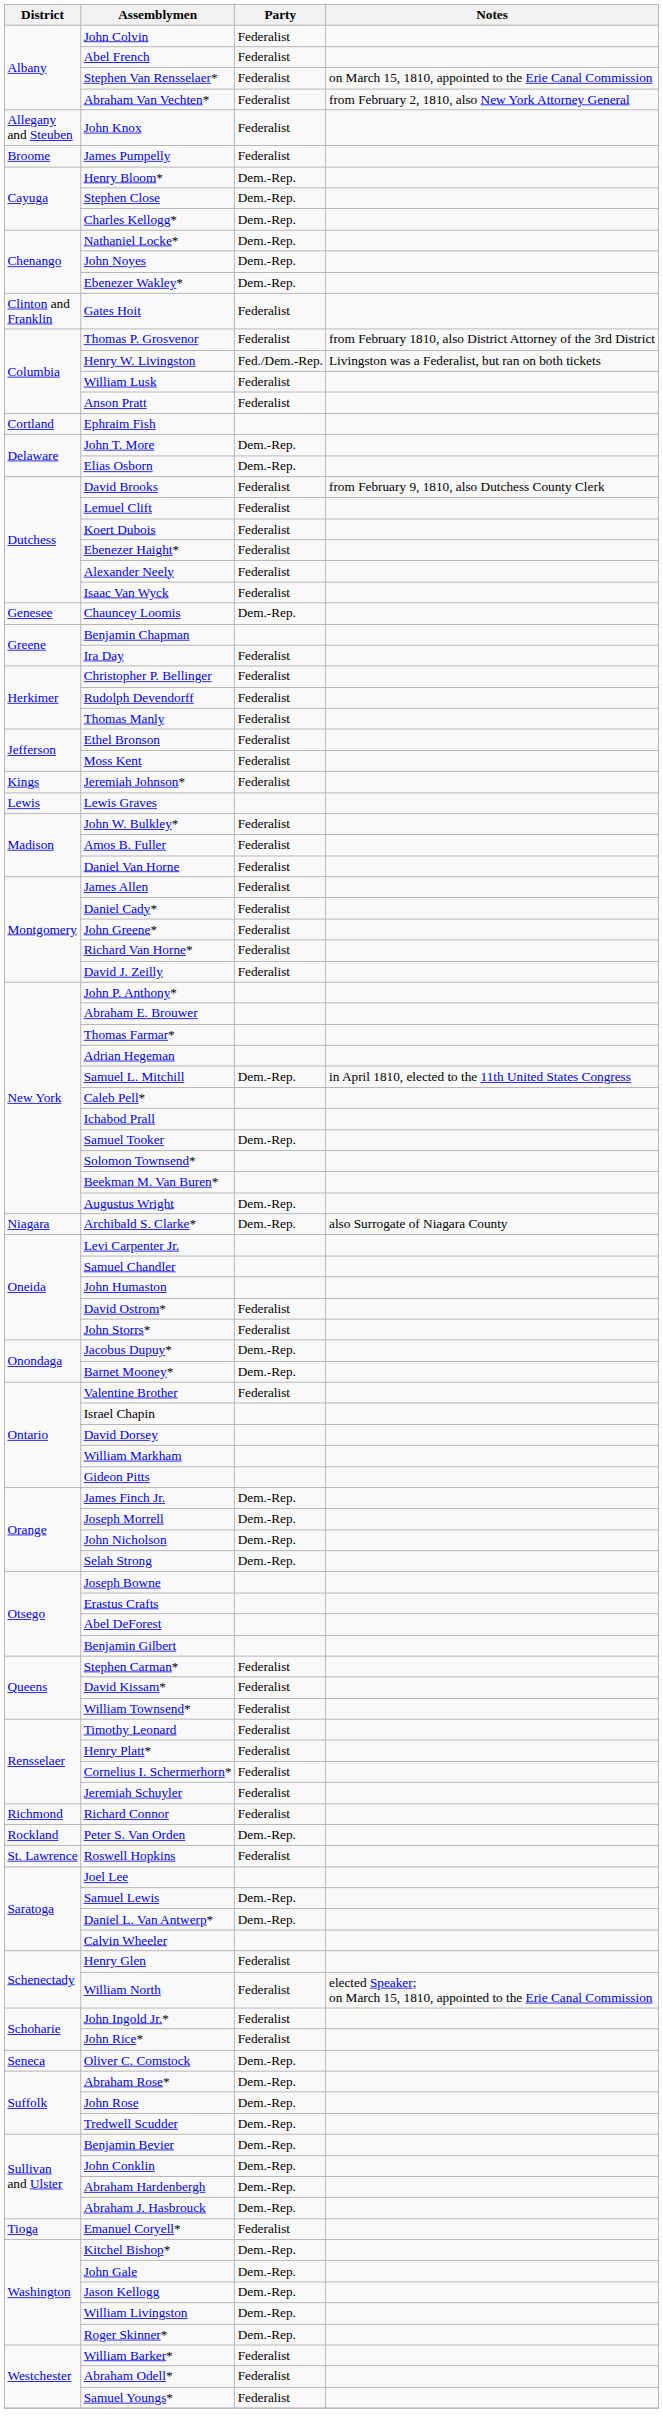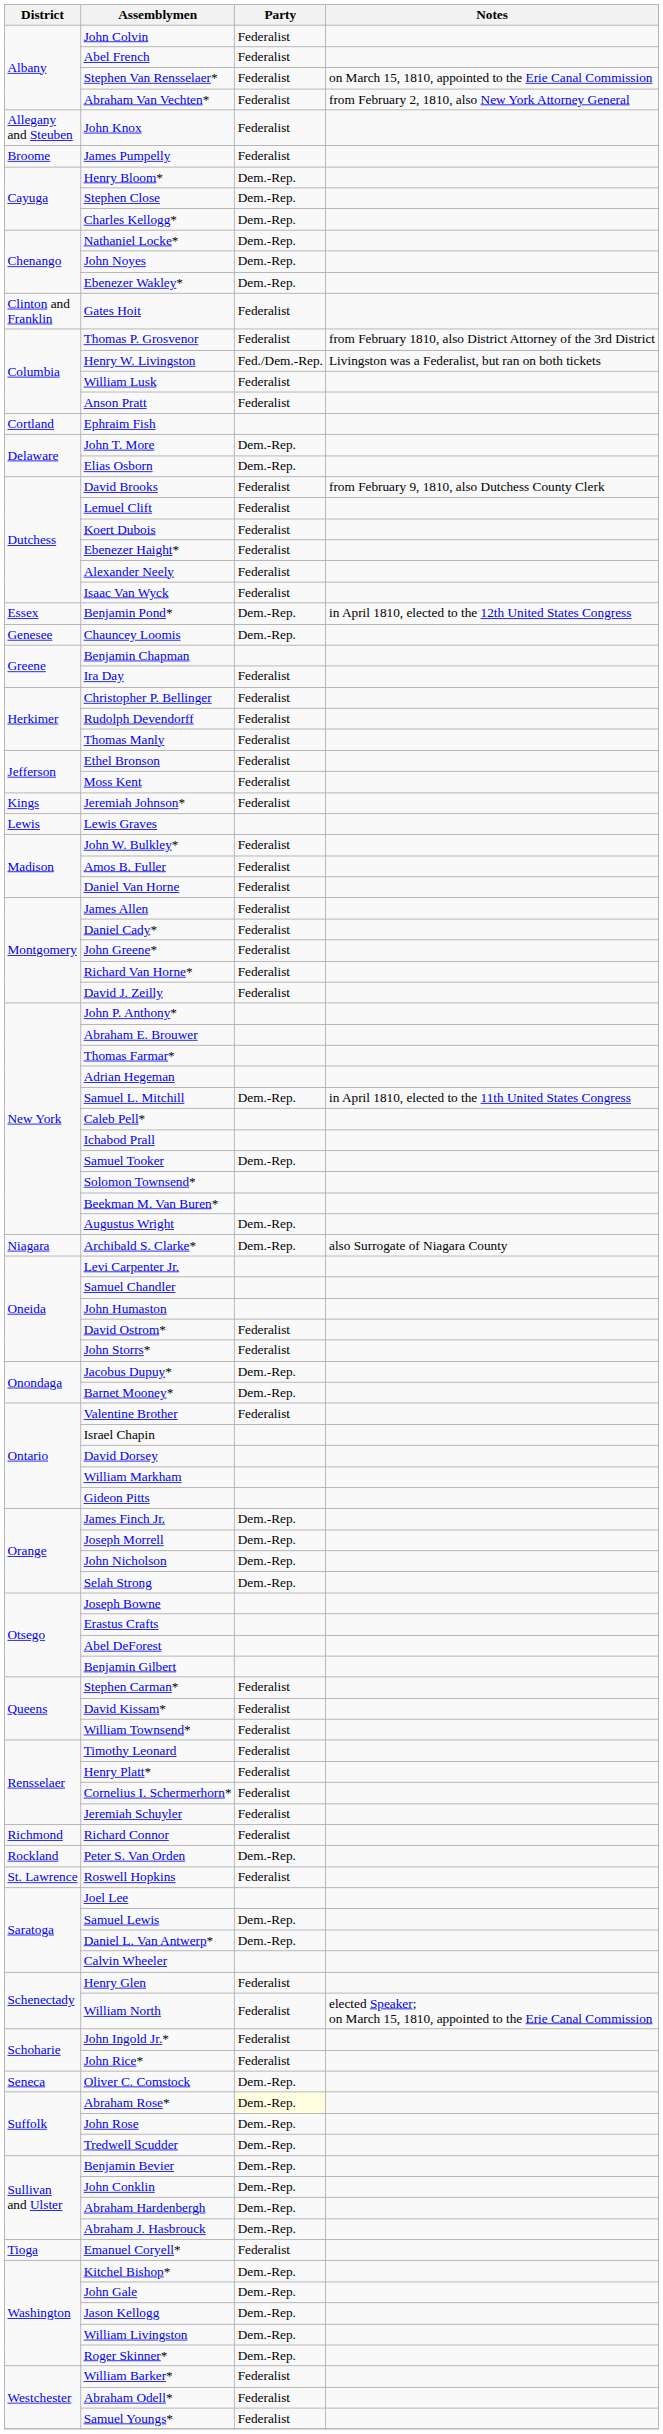 <table class=wikitable>
 <tr>
 <th>District</th>
 <th>Assemblymen</th>
 <th>Party</th>
 <th>Notes</th>
 </tr>
 <tr>
 <td rowspan="4"><a href='#'>Albany</a></td>
 <td><a href='#'>John Colvin</a></td>
 <td>Federalist</td>
 <td></td>
 </tr>
 <tr>
 <td><a href='#'>Abel French</a></td>
 <td>Federalist</td>
 <td></td>
 </tr>
 <tr>
 <td><a href='#'>Stephen Van Rensselaer</a>*</td>
 <td>Federalist</td>
 <td>on March 15, 1810, appointed to the <a href='#'>Erie Canal Commission</a></td>
 </tr>
 <tr>
 <td><a href='#'>Abraham Van Vechten</a>*</td>
 <td>Federalist</td>
 <td>from February 2, 1810, also <a href='#'>New York Attorney General</a></td>
 </tr>
 <tr>
 <td><a href='#'>Allegany</a> <br>and <a href='#'>Steuben</a></td>
 <td><a href='#'>John Knox</a></td>
 <td>Federalist</td>
 <td></td>
 </tr>
 <tr>
 <td><a href='#'>Broome</a></td>
 <td><a href='#'>James Pumpelly</a></td>
 <td>Federalist</td>
 <td></td>
 </tr>
 <tr>
 <td rowspan="3"><a href='#'>Cayuga</a></td>
 <td><a href='#'>Henry Bloom</a>*</td>
 <td>Dem.-Rep.</td>
 <td></td>
 </tr>
 <tr>
 <td><a href='#'>Stephen Close</a></td>
 <td>Dem.-Rep.</td>
 <td></td>
 </tr>
 <tr>
 <td><a href='#'>Charles Kellogg</a>*</td>
 <td>Dem.-Rep.</td>
 <td></td>
 </tr>
 <tr>
 <td rowspan="3"><a href='#'>Chenango</a></td>
 <td><a href='#'>Nathaniel Locke</a>*</td>
 <td>Dem.-Rep.</td>
 <td></td>
 </tr>
 <tr>
 <td><a href='#'>John Noyes</a></td>
 <td>Dem.-Rep.</td>
 <td></td>
 </tr>
 <tr>
 <td><a href='#'>Ebenezer Wakley</a>*</td>
 <td>Dem.-Rep.</td>
 <td></td>
 </tr>
 <tr>
 <td><a href='#'>Clinton</a> and <br><a href='#'>Franklin</a></td>
 <td><a href='#'>Gates Hoit</a></td>
 <td>Federalist</td>
 <td></td>
 </tr>
 <tr>
 <td rowspan="4"><a href='#'>Columbia</a></td>
 <td><a href='#'>Thomas P. Grosvenor</a></td>
 <td>Federalist</td>
 <td>from February 1810, also District Attorney of the 3rd District</td>
 </tr>
 <tr>
 <td><a href='#'>Henry W. Livingston</a></td>
 <td>Fed./Dem.-Rep.</td>
 <td>Livingston was a Federalist, but ran on both tickets</td>
 </tr>
 <tr>
 <td><a href='#'>William Lusk</a></td>
 <td>Federalist</td>
 <td></td>
 </tr>
 <tr>
 <td><a href='#'>Anson Pratt</a></td>
 <td>Federalist</td>
 <td></td>
 </tr>
 <tr>
 <td><a href='#'>Cortland</a></td>
 <td><a href='#'>Ephraim Fish</a></td>
 <td></td>
 <td></td>
 </tr>
 <tr>
 <td rowspan="2"><a href='#'>Delaware</a></td>
 <td><a href='#'>John T. More</a></td>
 <td>Dem.-Rep.</td>
 <td></td>
 </tr>
 <tr>
 <td><a href='#'>Elias Osborn</a></td>
 <td>Dem.-Rep.</td>
 <td></td>
 </tr>
 <tr>
 <td rowspan="6"><a href='#'>Dutchess</a></td>
 <td><a href='#'>David Brooks</a></td>
 <td>Federalist</td>
 <td>from February 9, 1810, also Dutchess County Clerk</td>
 </tr>
 <tr>
 <td><a href='#'>Lemuel Clift</a></td>
 <td>Federalist</td>
 <td></td>
 </tr>
 <tr>
 <td><a href='#'>Koert Dubois</a></td>
 <td>Federalist</td>
 <td></td>
 </tr>
 <tr>
 <td><a href='#'>Ebenezer Haight</a>*</td>
 <td>Federalist</td>
 <td></td>
 </tr>
 <tr>
 <td><a href='#'>Alexander Neely</a></td>
 <td>Federalist</td>
 <td></td>
 </tr>
 <tr>
 <td><a href='#'>Isaac Van Wyck</a></td>
 <td>Federalist</td>
 <td></td>
+</tr>
+<tr>
+<td><a href='#'>Essex</a></td>
+<td><a href='#'>Benjamin Pond</a>*</td>
+<td>Dem.-Rep.</td>
+<td>in April 1810, elected to the <a href='#'>12th United States Congress</a></td>
 </tr>
 <tr>
 <td><a href='#'>Genesee</a></td>
 <td><a href='#'>Chauncey Loomis</a></td>
 <td>Dem.-Rep.</td>
 <td></td>
 </tr>
 <tr>
 <td rowspan="2"><a href='#'>Greene</a></td>
 <td><a href='#'>Benjamin Chapman</a></td>
 <td></td>
 <td></td>
 </tr>
 <tr>
 <td><a href='#'>Ira Day</a></td>
 <td>Federalist</td>
 <td></td>
 </tr>
 <tr>
 <td rowspan="3"><a href='#'>Herkimer</a></td>
 <td><a href='#'>Christopher P. Bellinger</a></td>
 <td>Federalist</td>
 <td></td>
 </tr>
 <tr>
 <td><a href='#'>Rudolph Devendorff</a></td>
 <td>Federalist</td>
 <td></td>
 </tr>
 <tr>
 <td><a href='#'>Thomas Manly</a></td>
 <td>Federalist</td>
 <td></td>
 </tr>
 <tr>
 <td rowspan="2"><a href='#'>Jefferson</a></td>
 <td><a href='#'>Ethel Bronson</a></td>
 <td>Federalist</td>
 <td></td>
 </tr>
 <tr>
 <td><a href='#'>Moss Kent</a></td>
 <td>Federalist</td>
 <td></td>
 </tr>
 <tr>
 <td><a href='#'>Kings</a></td>
 <td><a href='#'>Jeremiah Johnson</a>*</td>
 <td>Federalist</td>
 <td></td>
 </tr>
 <tr>
 <td><a href='#'>Lewis</a></td>
 <td><a href='#'>Lewis Graves</a></td>
 <td></td>
 <td></td>
 </tr>
 <tr>
 <td rowspan="3"><a href='#'>Madison</a></td>
 <td><a href='#'>John W. Bulkley</a>*</td>
 <td>Federalist</td>
 <td></td>
 </tr>
 <tr>
 <td><a href='#'>Amos B. Fuller</a></td>
 <td>Federalist</td>
 <td></td>
 </tr>
 <tr>
 <td><a href='#'>Daniel Van Horne</a></td>
 <td>Federalist</td>
 <td></td>
 </tr>
 <tr>
 <td rowspan="5"><a href='#'>Montgomery</a></td>
 <td><a href='#'>James Allen</a></td>
 <td>Federalist</td>
 <td></td>
 </tr>
 <tr>
 <td><a href='#'>Daniel Cady</a>*</td>
 <td>Federalist</td>
 <td></td>
 </tr>
 <tr>
 <td><a href='#'>John Greene</a>*</td>
 <td>Federalist</td>
 <td></td>
 </tr>
 <tr>
 <td><a href='#'>Richard Van Horne</a>*</td>
 <td>Federalist</td>
 <td></td>
 </tr>
 <tr>
 <td><a href='#'>David J. Zeilly</a></td>
 <td>Federalist</td>
 <td></td>
 </tr>
 <tr>
 <td rowspan="11"><a href='#'>New York</a></td>
 <td><a href='#'>John P. Anthony</a>*</td>
 <td></td>
 <td></td>
 </tr>
 <tr>
 <td><a href='#'>Abraham E. Brouwer</a></td>
 <td></td>
 <td></td>
 </tr>
 <tr>
 <td><a href='#'>Thomas Farmar</a>*</td>
 <td></td>
 <td></td>
 </tr>
 <tr>
 <td><a href='#'>Adrian Hegeman</a></td>
 <td></td>
 <td></td>
 </tr>
 <tr>
 <td><a href='#'>Samuel L. Mitchill</a></td>
 <td>Dem.-Rep.</td>
 <td>in April 1810, elected to the <a href='#'>11th United States Congress</a></td>
 </tr>
 <tr>
 <td><a href='#'>Caleb Pell</a>*</td>
 <td></td>
 <td></td>
 </tr>
 <tr>
 <td><a href='#'>Ichabod Prall</a></td>
 <td></td>
 <td></td>
 </tr>
 <tr>
 <td><a href='#'>Samuel Tooker</a></td>
 <td>Dem.-Rep.</td>
 <td></td>
 </tr>
 <tr>
 <td><a href='#'>Solomon Townsend</a>*</td>
 <td></td>
 <td></td>
 </tr>
 <tr>
 <td><a href='#'>Beekman M. Van Buren</a>*</td>
 <td></td>
 <td></td>
 </tr>
 <tr>
 <td><a href='#'>Augustus Wright</a></td>
 <td>Dem.-Rep.</td>
 <td></td>
 </tr>
 <tr>
 <td><a href='#'>Niagara</a></td>
 <td><a href='#'>Archibald S. Clarke</a>*</td>
 <td>Dem.-Rep.</td>
 <td>also Surrogate of Niagara County</td>
 </tr>
 <tr>
 <td rowspan="5"><a href='#'>Oneida</a></td>
 <td><a href='#'>Levi Carpenter Jr.</a></td>
 <td></td>
 <td></td>
 </tr>
 <tr>
 <td><a href='#'>Samuel Chandler</a></td>
 <td></td>
 <td></td>
 </tr>
 <tr>
 <td><a href='#'>John Humaston</a></td>
 <td></td>
 <td></td>
 </tr>
 <tr>
 <td><a href='#'>David Ostrom</a>*</td>
 <td>Federalist</td>
 <td></td>
 </tr>
 <tr>
 <td><a href='#'>John Storrs</a>*</td>
 <td>Federalist</td>
 <td></td>
 </tr>
 <tr>
 <td rowspan="2"><a href='#'>Onondaga</a></td>
 <td><a href='#'>Jacobus Dupuy</a>*</td>
 <td>Dem.-Rep.</td>
 <td></td>
 </tr>
 <tr>
 <td><a href='#'>Barnet Mooney</a>*</td>
 <td>Dem.-Rep.</td>
 <td></td>
 </tr>
 <tr>
 <td rowspan="5"><a href='#'>Ontario</a></td>
 <td><a href='#'>Valentine Brother</a></td>
 <td>Federalist</td>
 <td></td>
 </tr>
 <tr>
 <td>Israel Chapin</td>
 <td></td>
 <td></td>
 </tr>
 <tr>
 <td><a href='#'>David Dorsey</a></td>
 <td></td>
 <td></td>
 </tr>
 <tr>
 <td><a href='#'>William Markham</a></td>
 <td></td>
 <td></td>
 </tr>
 <tr>
 <td><a href='#'>Gideon Pitts</a></td>
 <td></td>
 <td></td>
 </tr>
 <tr>
 <td rowspan="4"><a href='#'>Orange</a></td>
 <td><a href='#'>James Finch Jr.</a></td>
 <td>Dem.-Rep.</td>
 <td></td>
 </tr>
 <tr>
 <td><a href='#'>Joseph Morrell</a></td>
 <td>Dem.-Rep.</td>
 <td></td>
 </tr>
 <tr>
 <td><a href='#'>John Nicholson</a></td>
 <td>Dem.-Rep.</td>
 <td></td>
 </tr>
 <tr>
 <td><a href='#'>Selah Strong</a></td>
 <td>Dem.-Rep.</td>
 <td></td>
 </tr>
 <tr>
 <td rowspan="4"><a href='#'>Otsego</a></td>
 <td><a href='#'>Joseph Bowne</a></td>
 <td></td>
 <td></td>
 </tr>
 <tr>
 <td><a href='#'>Erastus Crafts</a></td>
 <td></td>
 <td></td>
 </tr>
 <tr>
 <td><a href='#'>Abel DeForest</a></td>
 <td></td>
 <td></td>
 </tr>
 <tr>
 <td><a href='#'>Benjamin Gilbert</a></td>
 <td></td>
 <td></td>
 </tr>
 <tr>
 <td rowspan="3"><a href='#'>Queens</a></td>
 <td><a href='#'>Stephen Carman</a>*</td>
 <td>Federalist</td>
 <td></td>
 </tr>
 <tr>
 <td><a href='#'>David Kissam</a>*</td>
 <td>Federalist</td>
 <td></td>
 </tr>
 <tr>
 <td><a href='#'>William Townsend</a>*</td>
 <td>Federalist</td>
 <td></td>
 </tr>
 <tr>
 <td rowspan="4"><a href='#'>Rensselaer</a></td>
 <td><a href='#'>Timothy Leonard</a></td>
 <td>Federalist</td>
 <td></td>
 </tr>
 <tr>
 <td><a href='#'>Henry Platt</a>*</td>
 <td>Federalist</td>
 <td></td>
 </tr>
 <tr>
 <td><a href='#'>Cornelius I. Schermerhorn</a>*</td>
 <td>Federalist</td>
 <td></td>
 </tr>
 <tr>
 <td><a href='#'>Jeremiah Schuyler</a></td>
 <td>Federalist</td>
 <td></td>
 </tr>
 <tr>
 <td><a href='#'>Richmond</a></td>
 <td><a href='#'>Richard Connor</a></td>
 <td>Federalist</td>
 <td></td>
 </tr>
 <tr>
 <td><a href='#'>Rockland</a></td>
 <td><a href='#'>Peter S. Van Orden</a></td>
 <td>Dem.-Rep.</td>
 <td></td>
 </tr>
 <tr>
 <td><a href='#'>St. Lawrence</a></td>
 <td><a href='#'>Roswell Hopkins</a></td>
 <td>Federalist</td>
 <td></td>
 </tr>
 <tr>
 <td rowspan="4"><a href='#'>Saratoga</a></td>
 <td><a href='#'>Joel Lee</a></td>
 <td></td>
 <td></td>
 </tr>
 <tr>
 <td><a href='#'>Samuel Lewis</a></td>
 <td>Dem.-Rep.</td>
 <td></td>
 </tr>
 <tr>
 <td><a href='#'>Daniel L. Van Antwerp</a>*</td>
 <td>Dem.-Rep.</td>
 <td></td>
 </tr>
 <tr>
 <td><a href='#'>Calvin Wheeler</a></td>
 <td></td>
 <td></td>
 </tr>
 <tr>
 <td rowspan="2"><a href='#'>Schenectady</a></td>
 <td><a href='#'>Henry Glen</a></td>
 <td>Federalist</td>
 <td></td>
 </tr>
 <tr>
 <td><a href='#'>William North</a></td>
 <td>Federalist</td>
 <td>elected <a href='#'>Speaker</a>; <br>on March 15, 1810, appointed to the <a href='#'>Erie Canal Commission</a></td>
 </tr>
 <tr>
 <td rowspan="2"><a href='#'>Schoharie</a></td>
 <td><a href='#'>John Ingold Jr.</a>*</td>
 <td>Federalist</td>
 <td></td>
 </tr>
 <tr>
 <td><a href='#'>John Rice</a>*</td>
 <td>Federalist</td>
 <td></td>
 </tr>
 <tr>
 <td><a href='#'>Seneca</a></td>
 <td><a href='#'>Oliver C. Comstock</a></td>
 <td>Dem.-Rep.</td>
 <td></td>
 </tr>
 <tr>
 <td rowspan="3"><a href='#'>Suffolk</a></td>
 <td><a href='#'>Abraham Rose</a>*</td>
-<td>Dem.-Rep.</td>
+<td style="background: lightyellow;">Dem.-Rep.</td>
 <td></td>
 </tr>
 <tr>
 <td><a href='#'>John Rose</a></td>
 <td>Dem.-Rep.</td>
 <td></td>
 </tr>
 <tr>
 <td><a href='#'>Tredwell Scudder</a></td>
 <td>Dem.-Rep.</td>
 <td></td>
 </tr>
 <tr>
 <td rowspan="4"><a href='#'>Sullivan</a> <br>and <a href='#'>Ulster</a></td>
 <td><a href='#'>Benjamin Bevier</a></td>
 <td>Dem.-Rep.</td>
 <td></td>
 </tr>
 <tr>
 <td><a href='#'>John Conklin</a></td>
 <td>Dem.-Rep.</td>
 <td></td>
 </tr>
 <tr>
 <td><a href='#'>Abraham Hardenbergh</a></td>
 <td>Dem.-Rep.</td>
 <td></td>
 </tr>
 <tr>
 <td><a href='#'>Abraham J. Hasbrouck</a></td>
 <td>Dem.-Rep.</td>
 <td></td>
 </tr>
 <tr>
 <td><a href='#'>Tioga</a></td>
 <td><a href='#'>Emanuel Coryell</a>*</td>
 <td>Federalist</td>
 <td></td>
 </tr>
 <tr>
 <td rowspan="5"><a href='#'>Washington</a></td>
 <td><a href='#'>Kitchel Bishop</a>*</td>
 <td>Dem.-Rep.</td>
 <td></td>
 </tr>
 <tr>
 <td><a href='#'>John Gale</a></td>
 <td>Dem.-Rep.</td>
 <td></td>
 </tr>
 <tr>
 <td><a href='#'>Jason Kellogg</a></td>
 <td>Dem.-Rep.</td>
 <td></td>
 </tr>
 <tr>
 <td><a href='#'>William Livingston</a></td>
 <td>Dem.-Rep.</td>
 <td></td>
 </tr>
 <tr>
 <td><a href='#'>Roger Skinner</a>*</td>
 <td>Dem.-Rep.</td>
 <td></td>
 </tr>
 <tr>
 <td rowspan="3"><a href='#'>Westchester</a></td>
 <td><a href='#'>William Barker</a>*</td>
 <td>Federalist</td>
 <td></td>
 </tr>
 <tr>
 <td><a href='#'>Abraham Odell</a>*</td>
 <td>Federalist</td>
 <td></td>
 </tr>
 <tr>
 <td><a href='#'>Samuel Youngs</a>*</td>
 <td>Federalist</td>
 <td></td>
 </tr>
 <tr>
 </tr>
 </table>
